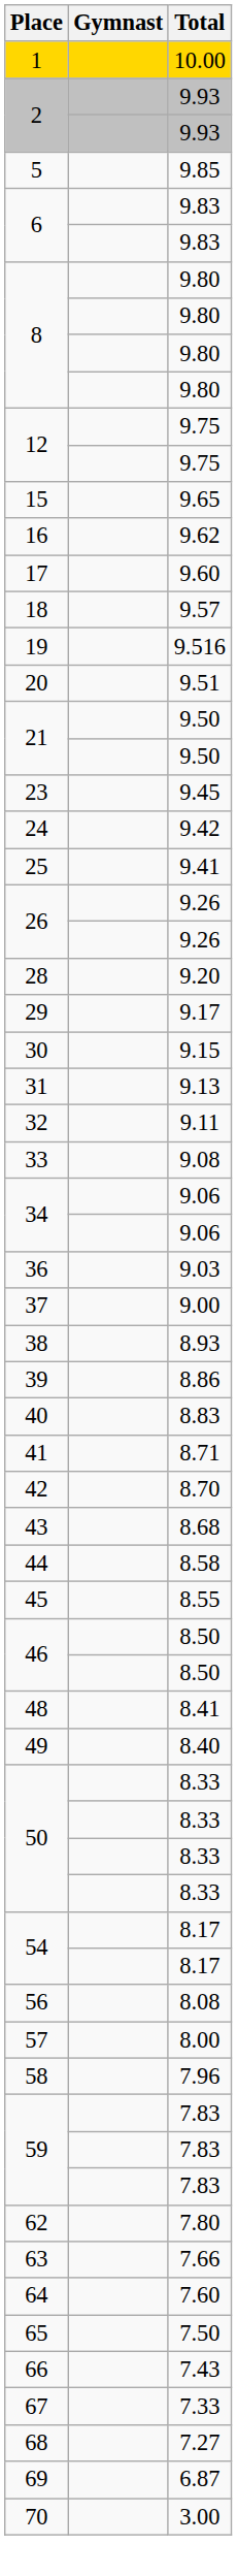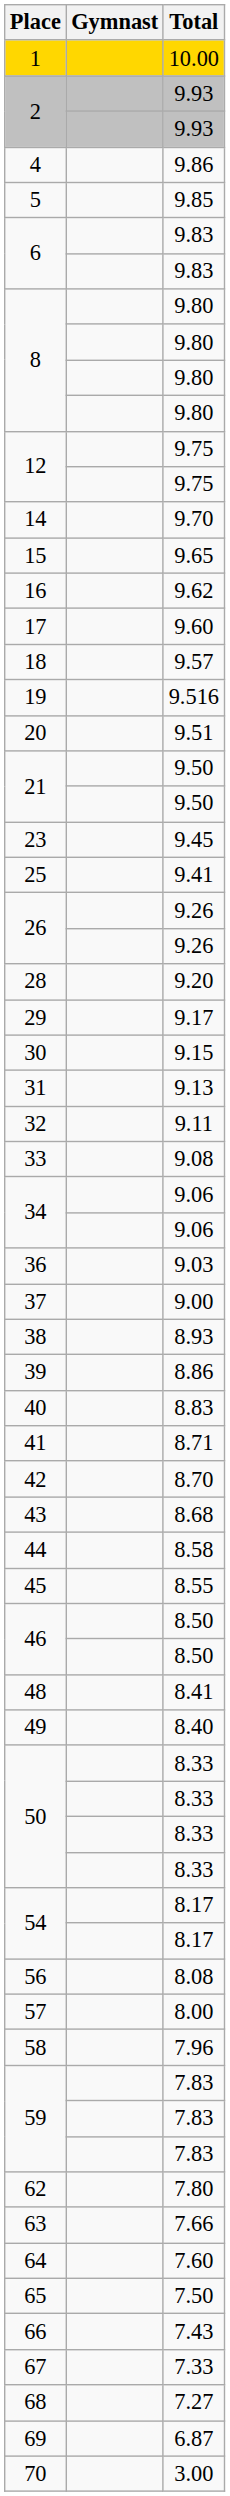 <table class=wikitable style="text-align:center">
 <tr>
 <th>Place</th>
 <th>Gymnast</th>
 <th>Total</th>
 </tr>
 <tr align=center bgcolor=gold>
 <td>1</td>
 <td align=left></td>
 <td>10.00</td>
 </tr>
 <tr align=center bgcolor=silver>
 <td rowspan=2>2</td>
 <td align=left></td>
 <td>9.93</td>
 </tr>
 <tr align=center bgcolor=silver>
 <td align=left></td>
 <td>9.93</td>
+</tr>
+<tr>
+<td>4</td>
+<td align=left></td>
+<td>9.86</td>
 </tr>
 <tr>
 <td>5</td>
 <td align=left></td>
 <td>9.85</td>
 </tr>
 <tr>
 <td rowspan=2>6</td>
 <td align=left></td>
 <td>9.83</td>
 </tr>
 <tr>
 <td align=left></td>
 <td>9.83</td>
 </tr>
 <tr>
 <td rowspan=4>8</td>
 <td align=left></td>
 <td>9.80</td>
 </tr>
 <tr>
 <td align=left></td>
 <td>9.80</td>
 </tr>
 <tr>
 <td align=left></td>
 <td>9.80</td>
 </tr>
 <tr>
 <td align=left></td>
 <td>9.80</td>
 </tr>
 <tr>
 <td rowspan=2>12</td>
 <td align=left></td>
 <td>9.75</td>
 </tr>
 <tr>
 <td align=left></td>
 <td>9.75</td>
+</tr>
+<tr>
+<td>14</td>
+<td align=left></td>
+<td>9.70</td>
 </tr>
 <tr>
 <td>15</td>
 <td align=left></td>
 <td>9.65</td>
 </tr>
 <tr>
 <td>16</td>
 <td align=left></td>
 <td>9.62</td>
 </tr>
 <tr>
 <td>17</td>
 <td align=left></td>
 <td>9.60</td>
 </tr>
 <tr>
 <td>18</td>
 <td align=left></td>
 <td>9.57</td>
 </tr>
 <tr>
 <td>19</td>
 <td align=left></td>
 <td>9.516</td>
 </tr>
 <tr>
 <td>20</td>
 <td align=left></td>
 <td>9.51</td>
 </tr>
 <tr>
 <td rowspan=2>21</td>
 <td align=left></td>
 <td>9.50</td>
 </tr>
 <tr>
 <td align=left></td>
 <td>9.50</td>
 </tr>
 <tr>
 <td>23</td>
 <td align=left></td>
 <td>9.45</td>
-</tr>
-<tr>
-<td>24</td>
-<td align=left></td>
-<td>9.42</td>
 </tr>
 <tr>
 <td>25</td>
 <td align=left></td>
 <td>9.41</td>
 </tr>
 <tr>
 <td rowspan=2>26</td>
 <td align=left></td>
 <td>9.26</td>
 </tr>
 <tr>
 <td align=left></td>
 <td>9.26</td>
 </tr>
 <tr>
 <td>28</td>
 <td align=left></td>
 <td>9.20</td>
 </tr>
 <tr>
 <td>29</td>
 <td align=left></td>
 <td>9.17</td>
 </tr>
 <tr>
 <td>30</td>
 <td align=left></td>
 <td>9.15</td>
 </tr>
 <tr>
 <td>31</td>
 <td align=left></td>
 <td>9.13</td>
 </tr>
 <tr>
 <td>32</td>
 <td align=left></td>
 <td>9.11</td>
 </tr>
 <tr>
 <td>33</td>
 <td align=left></td>
 <td>9.08</td>
 </tr>
 <tr>
 <td rowspan=2>34</td>
 <td align=left></td>
 <td>9.06</td>
 </tr>
 <tr>
 <td align=left></td>
 <td>9.06</td>
 </tr>
 <tr>
 <td>36</td>
 <td align=left></td>
 <td>9.03</td>
 </tr>
 <tr>
 <td>37</td>
 <td align=left></td>
 <td>9.00</td>
 </tr>
 <tr>
 <td>38</td>
 <td align=left></td>
 <td>8.93</td>
 </tr>
 <tr>
 <td>39</td>
 <td align=left></td>
 <td>8.86</td>
 </tr>
 <tr>
 <td>40</td>
 <td align=left></td>
 <td>8.83</td>
 </tr>
 <tr>
 <td>41</td>
 <td align=left></td>
 <td>8.71</td>
 </tr>
 <tr>
 <td>42</td>
 <td align=left></td>
 <td>8.70</td>
 </tr>
 <tr>
 <td>43</td>
 <td align=left></td>
 <td>8.68</td>
 </tr>
 <tr>
 <td>44</td>
 <td align=left></td>
 <td>8.58</td>
 </tr>
 <tr>
 <td>45</td>
 <td align=left></td>
 <td>8.55</td>
 </tr>
 <tr>
 <td rowspan=2>46</td>
 <td align=left></td>
 <td>8.50</td>
 </tr>
 <tr>
 <td align=left></td>
 <td>8.50</td>
 </tr>
 <tr>
 <td>48</td>
 <td align=left></td>
 <td>8.41</td>
 </tr>
 <tr>
 <td>49</td>
 <td align=left></td>
 <td>8.40</td>
 </tr>
 <tr>
 <td rowspan=4>50</td>
 <td align=left></td>
 <td>8.33</td>
 </tr>
 <tr>
 <td align=left></td>
 <td>8.33</td>
 </tr>
 <tr>
 <td align=left></td>
 <td>8.33</td>
 </tr>
 <tr>
 <td align=left></td>
 <td>8.33</td>
 </tr>
 <tr>
 <td rowspan=2>54</td>
 <td align=left></td>
 <td>8.17</td>
 </tr>
 <tr>
 <td align=left></td>
 <td>8.17</td>
 </tr>
 <tr>
 <td>56</td>
 <td align=left></td>
 <td>8.08</td>
 </tr>
 <tr>
 <td>57</td>
 <td align=left></td>
 <td>8.00</td>
 </tr>
 <tr>
 <td>58</td>
 <td align=left></td>
 <td>7.96</td>
 </tr>
 <tr>
 <td rowspan=3>59</td>
 <td align=left></td>
 <td>7.83</td>
 </tr>
 <tr>
 <td align=left></td>
 <td>7.83</td>
 </tr>
 <tr>
 <td align=left></td>
 <td>7.83</td>
 </tr>
 <tr>
 <td>62</td>
 <td align=left></td>
 <td>7.80</td>
 </tr>
 <tr>
 <td>63</td>
 <td align=left></td>
 <td>7.66</td>
 </tr>
 <tr>
 <td>64</td>
 <td align=left></td>
 <td>7.60</td>
 </tr>
 <tr>
 <td>65</td>
 <td align=left></td>
 <td>7.50</td>
 </tr>
 <tr>
 <td>66</td>
 <td align=left></td>
 <td>7.43</td>
 </tr>
 <tr>
 <td>67</td>
 <td align=left></td>
 <td>7.33</td>
 </tr>
 <tr>
 <td>68</td>
 <td align=left></td>
 <td>7.27</td>
 </tr>
 <tr>
 <td>69</td>
 <td align=left></td>
 <td>6.87</td>
 </tr>
 <tr>
 <td>70</td>
 <td align=left></td>
 <td>3.00</td>
 </tr>
 </table>
